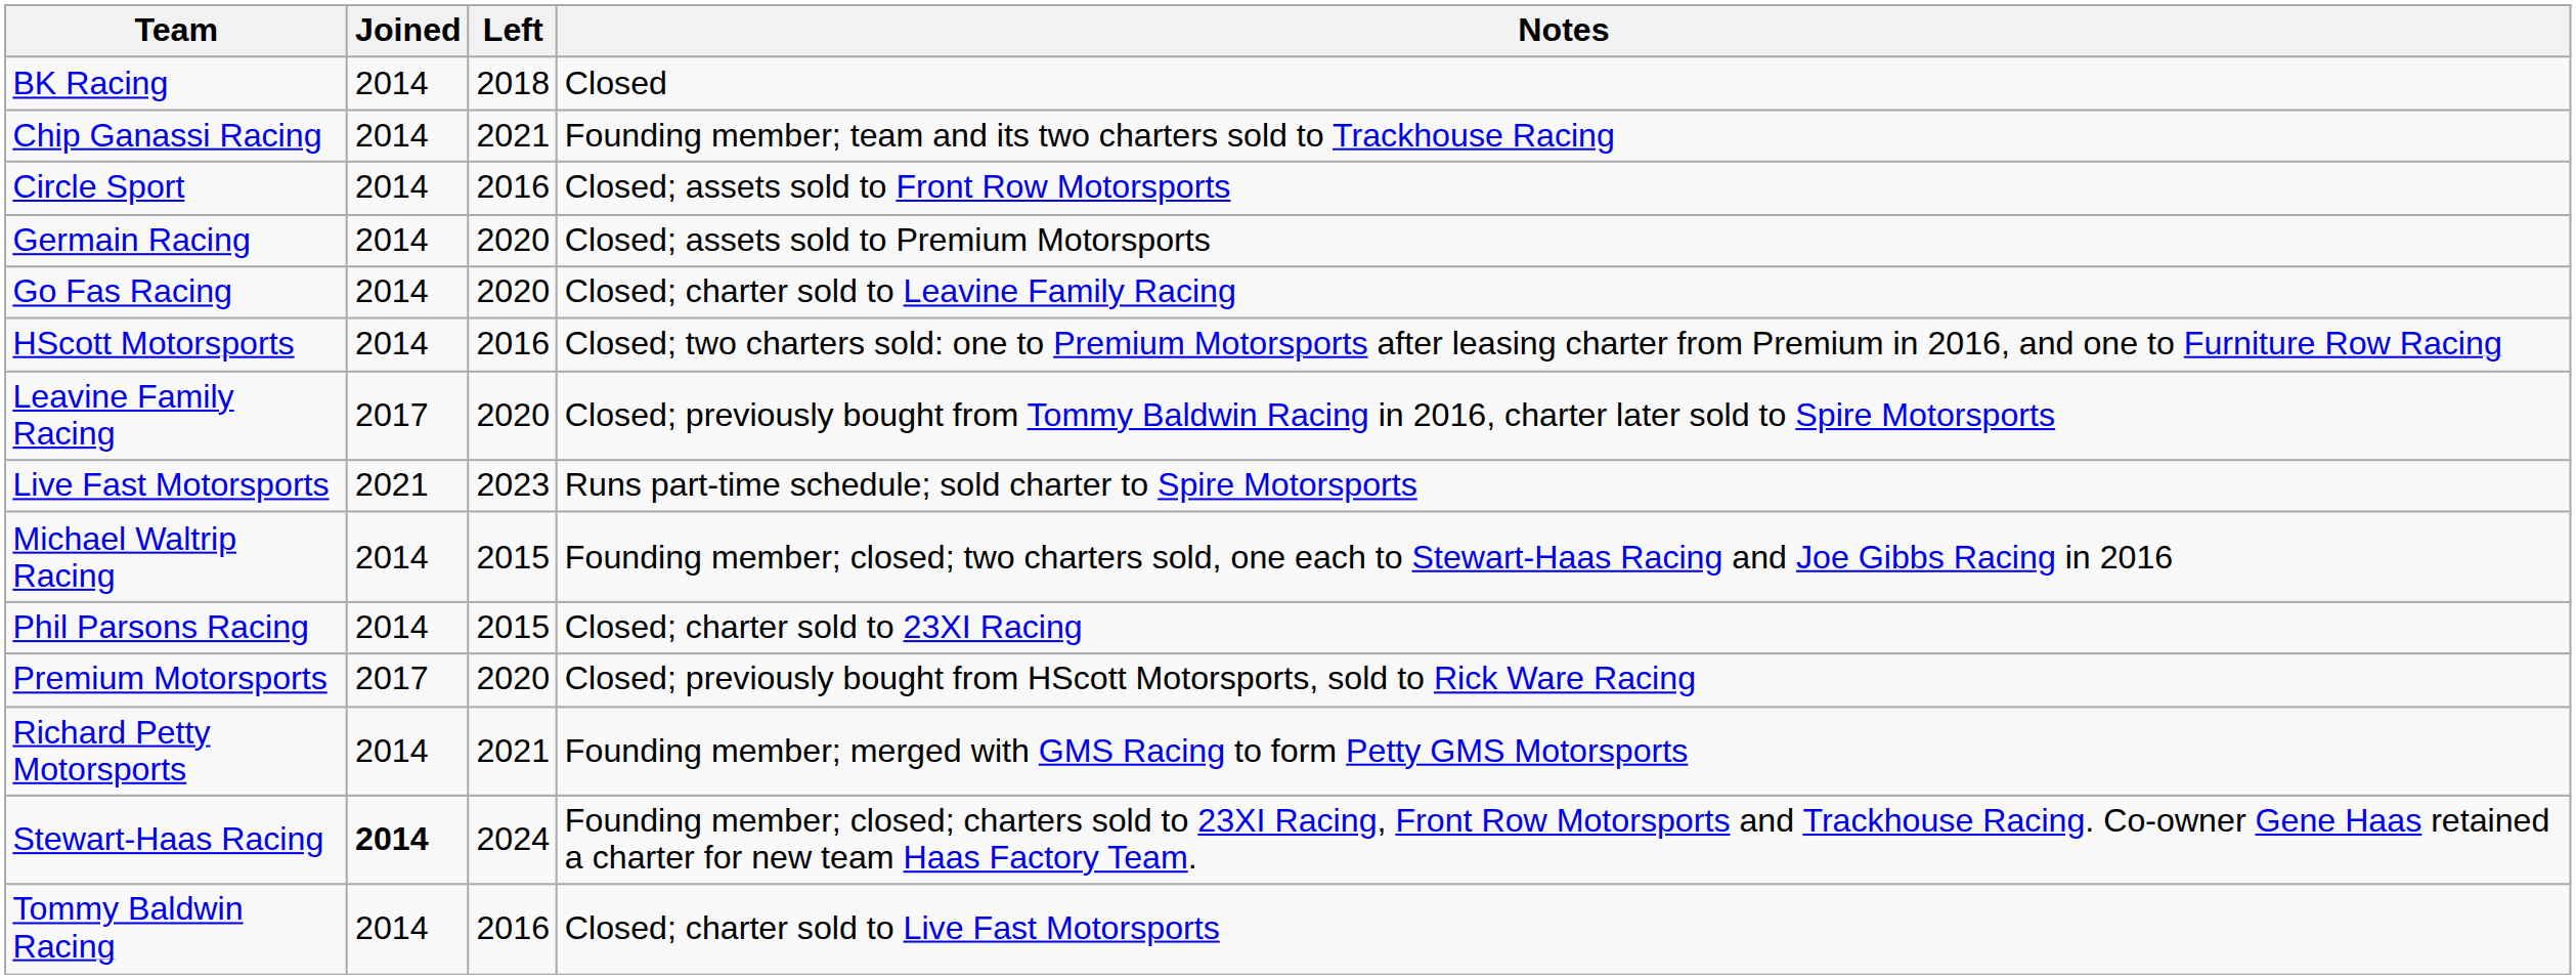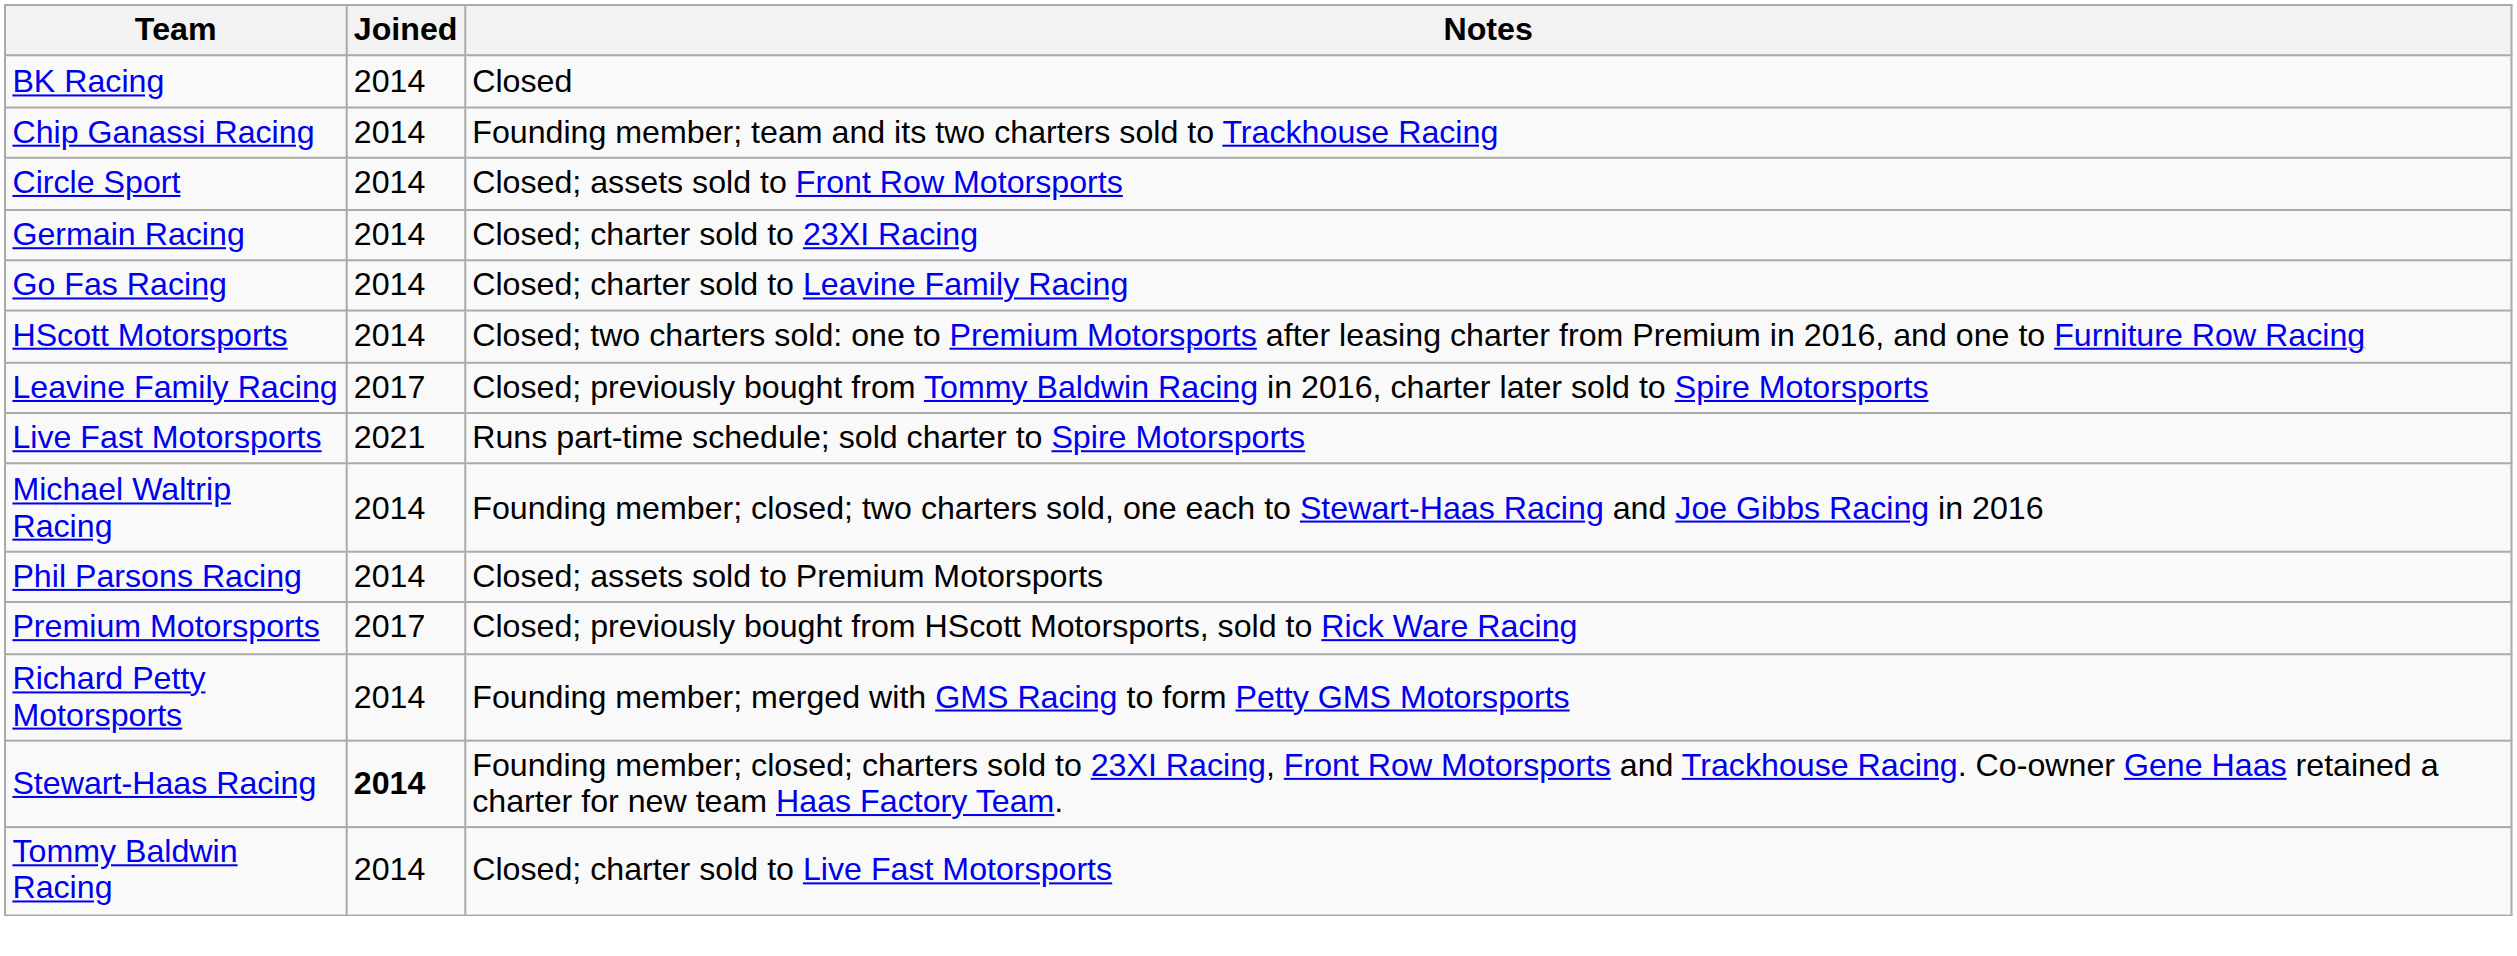 <table class="wikitable">
 <tr>
 <th>Team</th>
 <th>Joined</th>
-<th>Left</th>
 <th>Notes</th>
 </tr>
 <tr>
 <td><a href='#'>BK Racing</a></td>
 <td>2014</td>
-<td>2018</td>
 <td>Closed</td>
 </tr>
 <tr>
 <td><a href='#'>Chip Ganassi Racing</a></td>
 <td>2014</td>
-<td>2021</td>
 <td>Founding member; team and its two charters sold to <a href='#'>Trackhouse Racing</a></td>
 </tr>
 <tr>
 <td><a href='#'>Circle Sport</a></td>
 <td>2014</td>
-<td>2016</td>
 <td>Closed; assets sold to <a href='#'>Front Row Motorsports</a></td>
 </tr>
 <tr>
 <td><a href='#'>Germain Racing</a></td>
 <td>2014</td>
-<td>2020</td>
-<td>Closed; assets sold to Premium Motorsports</td>
+<td>Closed; charter sold to <a href='#'>23XI Racing</a></td>
 </tr>
 <tr>
 <td><a href='#'>Go Fas Racing</a></td>
 <td>2014</td>
-<td>2020</td>
 <td>Closed; charter sold to <a href='#'>Leavine Family Racing</a></td>
 </tr>
 <tr>
 <td><a href='#'>HScott Motorsports</a></td>
 <td>2014</td>
-<td>2016</td>
 <td>Closed; two charters sold: one to <a href='#'>Premium Motorsports</a> after leasing charter from Premium in 2016, and one to <a href='#'>Furniture Row Racing</a></td>
 </tr>
 <tr>
 <td><a href='#'>Leavine Family Racing</a></td>
 <td>2017</td>
-<td>2020</td>
 <td>Closed; previously bought from <a href='#'>Tommy Baldwin Racing</a> in 2016, charter later sold to <a href='#'>Spire Motorsports</a></td>
 </tr>
 <tr>
 <td><a href='#'>Live Fast Motorsports</a></td>
 <td>2021</td>
-<td>2023</td>
 <td>Runs part-time schedule; sold charter to <a href='#'>Spire Motorsports</a></td>
 </tr>
 <tr>
 <td><a href='#'>Michael Waltrip Racing</a></td>
 <td>2014</td>
-<td>2015</td>
 <td>Founding member; closed; two charters sold, one each to <a href='#'>Stewart-Haas Racing</a> and <a href='#'>Joe Gibbs Racing</a> in 2016</td>
 </tr>
 <tr>
 <td><a href='#'>Phil Parsons Racing</a></td>
 <td>2014</td>
-<td>2015</td>
-<td>Closed; charter sold to <a href='#'>23XI Racing</a></td>
+<td>Closed; assets sold to Premium Motorsports</td>
 </tr>
 <tr>
 <td><a href='#'>Premium Motorsports</a></td>
 <td>2017</td>
-<td>2020</td>
 <td>Closed; previously bought from HScott Motorsports, sold to <a href='#'>Rick Ware Racing</a></td>
 </tr>
 <tr>
 <td><a href='#'>Richard Petty Motorsports</a></td>
 <td>2014</td>
-<td>2021</td>
 <td>Founding member; merged with <a href='#'>GMS Racing</a> to form <a href='#'>Petty GMS Motorsports</a></td>
 </tr>
 <tr>
 <td><a href='#'>Stewart-Haas Racing</a></td>
 <td><strong>2014</strong></td>
-<td>2024</td>
 <td>Founding member; closed; charters sold to <a href='#'>23XI Racing</a>, <a href='#'>Front Row Motorsports</a> and <a href='#'>Trackhouse Racing</a>. Co-owner <a href='#'>Gene Haas</a> retained a charter for new team <a href='#'>Haas Factory Team</a>.</td>
 </tr>
 <tr>
 <td><a href='#'>Tommy Baldwin Racing</a></td>
 <td>2014</td>
-<td>2016</td>
 <td>Closed; charter sold to <a href='#'>Live Fast Motorsports</a></td>
 </tr>
 </table>
